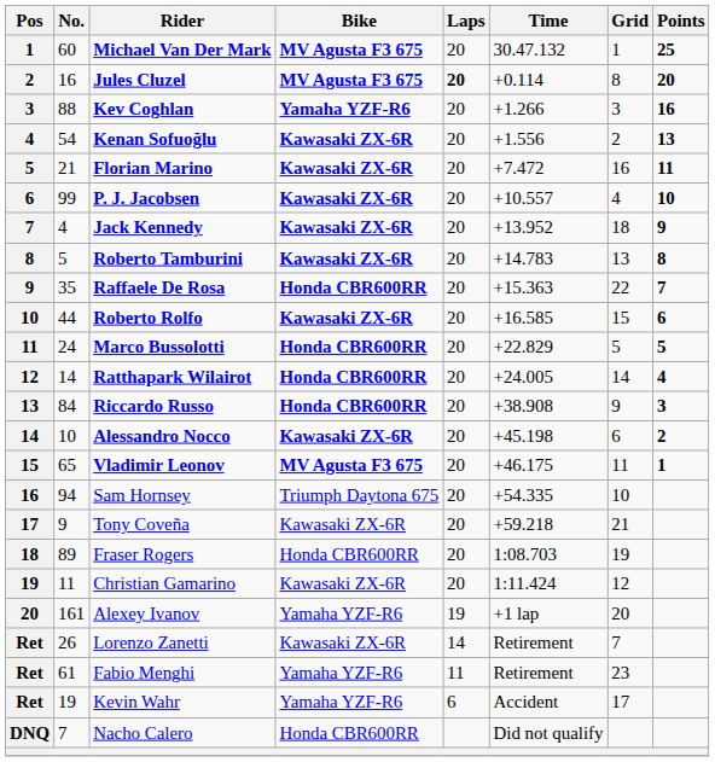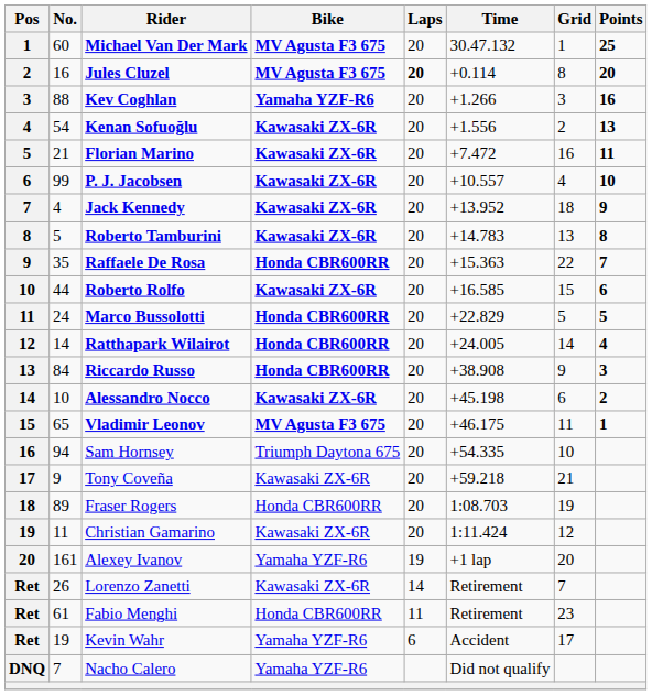 <table class="wikitable" style="font-size: 95%;">
 <tr>
 <th>Pos</th>
 <th>No.</th>
 <th>Rider</th>
 <th>Bike</th>
 <th>Laps</th>
 <th>Time</th>
 <th>Grid</th>
 <th>Points</th>
 </tr>
 <tr>
 <th>1</th>
 <td>60</td>
 <td> <strong><a href='#'>Michael Van Der Mark</a></strong></td>
 <td><strong><a href='#'>MV Agusta F3 675</a></strong></td>
 <td>20</td>
 <td>30.47.132</td>
 <td>1</td>
 <td><strong>25</strong></td>
 </tr>
 <tr>
 <th>2</th>
 <td>16</td>
 <td> <strong><a href='#'>Jules Cluzel</a></strong></td>
 <td><strong><a href='#'>MV Agusta F3 675</a></strong></td>
 <td><strong>20</strong></td>
 <td>+0.114</td>
 <td>8</td>
 <td><strong>20</strong></td>
 </tr>
 <tr>
 <th>3</th>
 <td>88</td>
 <td> <strong><a href='#'>Kev Coghlan</a></strong></td>
 <td><strong><a href='#'>Yamaha YZF-R6</a></strong></td>
 <td>20</td>
 <td>+1.266</td>
 <td>3</td>
 <td><strong>16</strong></td>
 </tr>
 <tr>
 <th>4</th>
 <td>54</td>
 <td> <strong><a href='#'>Kenan Sofuoğlu</a></strong></td>
 <td><strong><a href='#'>Kawasaki ZX-6R</a></strong></td>
 <td>20</td>
 <td>+1.556</td>
 <td>2</td>
 <td><strong>13</strong></td>
 </tr>
 <tr>
 <th>5</th>
 <td>21</td>
 <td> <strong><a href='#'>Florian Marino</a></strong></td>
 <td><strong><a href='#'>Kawasaki ZX-6R</a></strong></td>
 <td>20</td>
 <td>+7.472</td>
 <td>16</td>
 <td><strong>11</strong></td>
 </tr>
 <tr>
 <th>6</th>
 <td>99</td>
 <td> <strong><a href='#'>P. J. Jacobsen</a></strong></td>
 <td><strong><a href='#'>Kawasaki ZX-6R</a></strong></td>
 <td>20</td>
 <td>+10.557</td>
 <td>4</td>
 <td><strong>10</strong></td>
 </tr>
 <tr>
 <th>7</th>
 <td>4</td>
 <td> <strong><a href='#'>Jack Kennedy</a></strong></td>
 <td><strong><a href='#'>Kawasaki ZX-6R</a></strong></td>
 <td>20</td>
 <td>+13.952</td>
 <td>18</td>
 <td><strong>9</strong></td>
 </tr>
 <tr>
 <th>8</th>
 <td>5</td>
 <td> <strong><a href='#'>Roberto Tamburini</a></strong></td>
 <td><strong><a href='#'>Kawasaki ZX-6R</a></strong></td>
 <td>20</td>
 <td>+14.783</td>
 <td>13</td>
 <td><strong>8</strong></td>
 </tr>
 <tr>
 <th>9</th>
 <td>35</td>
 <td> <strong><a href='#'>Raffaele De Rosa</a></strong></td>
 <td><strong><a href='#'>Honda CBR600RR</a></strong></td>
 <td>20</td>
 <td>+15.363</td>
 <td>22</td>
 <td><strong>7</strong></td>
 </tr>
 <tr>
 <th>10</th>
 <td>44</td>
 <td> <strong><a href='#'>Roberto Rolfo</a></strong></td>
 <td><strong><a href='#'>Kawasaki ZX-6R</a></strong></td>
 <td>20</td>
 <td>+16.585</td>
 <td>15</td>
 <td><strong>6</strong></td>
 </tr>
 <tr>
 <th>11</th>
 <td>24</td>
 <td> <strong><a href='#'>Marco Bussolotti</a></strong></td>
 <td><strong><a href='#'>Honda CBR600RR</a></strong></td>
 <td>20</td>
 <td>+22.829</td>
 <td>5</td>
 <td><strong>5</strong></td>
 </tr>
 <tr>
 <th>12</th>
 <td>14</td>
 <td> <strong><a href='#'>Ratthapark Wilairot</a></strong></td>
 <td><strong><a href='#'>Honda CBR600RR</a></strong></td>
 <td>20</td>
 <td>+24.005</td>
 <td>14</td>
 <td><strong>4</strong></td>
 </tr>
 <tr>
 <th>13</th>
 <td>84</td>
 <td> <strong><a href='#'>Riccardo Russo</a></strong></td>
 <td><strong><a href='#'>Honda CBR600RR</a></strong></td>
 <td>20</td>
 <td>+38.908</td>
 <td>9</td>
 <td><strong>3</strong></td>
 </tr>
 <tr>
 <th>14</th>
 <td>10</td>
 <td> <strong><a href='#'>Alessandro Nocco</a></strong></td>
 <td><strong><a href='#'>Kawasaki ZX-6R</a></strong></td>
 <td>20</td>
 <td>+45.198</td>
 <td>6</td>
 <td><strong>2</strong></td>
 </tr>
 <tr>
 <th>15</th>
 <td>65</td>
 <td> <strong><a href='#'>Vladimir Leonov</a></strong></td>
 <td><strong><a href='#'>MV Agusta F3 675</a></strong></td>
 <td>20</td>
 <td>+46.175</td>
 <td>11</td>
 <td><strong>1</strong></td>
 </tr>
 <tr>
 <th>16</th>
 <td>94</td>
 <td> <a href='#'>Sam Hornsey</a></td>
 <td><a href='#'>Triumph Daytona 675</a></td>
 <td>20</td>
 <td>+54.335</td>
 <td>10</td>
 <td></td>
 </tr>
 <tr>
 <th>17</th>
 <td>9</td>
 <td> <a href='#'>Tony Coveña</a></td>
 <td><a href='#'>Kawasaki ZX-6R</a></td>
 <td>20</td>
 <td>+59.218</td>
 <td>21</td>
 <td></td>
 </tr>
 <tr>
 <th>18</th>
 <td>89</td>
 <td> <a href='#'>Fraser Rogers</a></td>
 <td><a href='#'>Honda CBR600RR</a></td>
 <td>20</td>
 <td>1:08.703</td>
 <td>19</td>
 <td></td>
 </tr>
 <tr>
 <th>19</th>
 <td>11</td>
 <td> <a href='#'>Christian Gamarino</a></td>
 <td><a href='#'>Kawasaki ZX-6R</a></td>
 <td>20</td>
 <td>1:11.424</td>
 <td>12</td>
 <td></td>
 </tr>
 <tr>
 <th>20</th>
 <td>161</td>
 <td> <a href='#'>Alexey Ivanov</a></td>
 <td><a href='#'>Yamaha YZF-R6</a></td>
 <td>19</td>
 <td>+1 lap</td>
 <td>20</td>
 <td></td>
 </tr>
 <tr>
 <th>Ret</th>
 <td>26</td>
 <td> <a href='#'>Lorenzo Zanetti</a></td>
 <td><a href='#'>Kawasaki ZX-6R</a></td>
 <td>14</td>
 <td>Retirement</td>
 <td>7</td>
 <td></td>
 </tr>
 <tr>
 <th>Ret</th>
 <td>61</td>
 <td> <a href='#'>Fabio Menghi</a></td>
-<td><a href='#'>Yamaha YZF-R6</a></td>
+<td><a href='#'>Honda CBR600RR</a></td>
 <td>11</td>
 <td>Retirement</td>
 <td>23</td>
 <td></td>
 </tr>
 <tr>
 <th>Ret</th>
 <td>19</td>
 <td> <a href='#'>Kevin Wahr</a></td>
 <td><a href='#'>Yamaha YZF-R6</a></td>
 <td>6</td>
 <td>Accident</td>
 <td>17</td>
 <td></td>
 </tr>
 <tr>
 <th>DNQ</th>
 <td>7</td>
 <td> <a href='#'>Nacho Calero</a></td>
-<td><a href='#'>Honda CBR600RR</a></td>
+<td><a href='#'>Yamaha YZF-R6</a></td>
 <td></td>
 <td>Did not qualify</td>
 <td></td>
 <td></td>
 </tr>
 <tr>
 <th colspan=8></th>
 </tr>
 <tr>
 </tr>
 </table>
